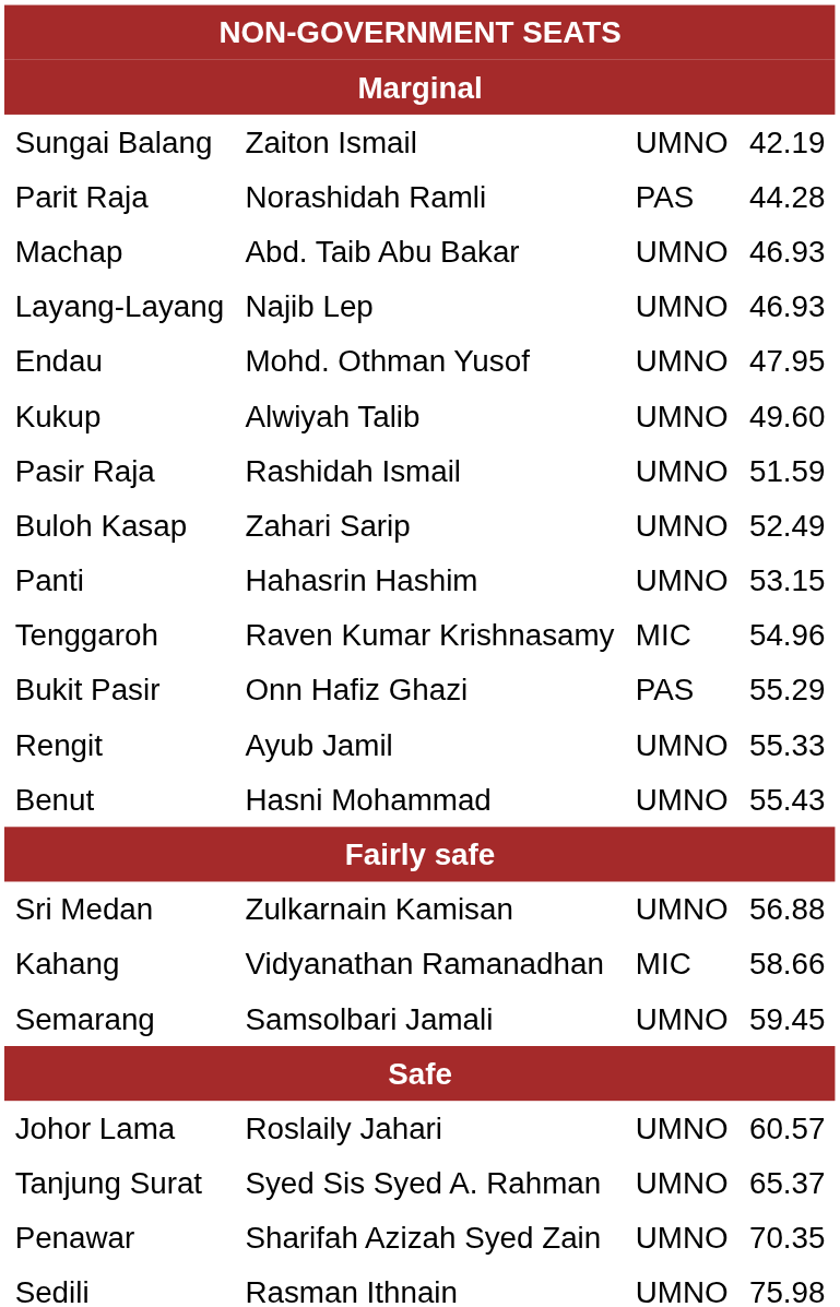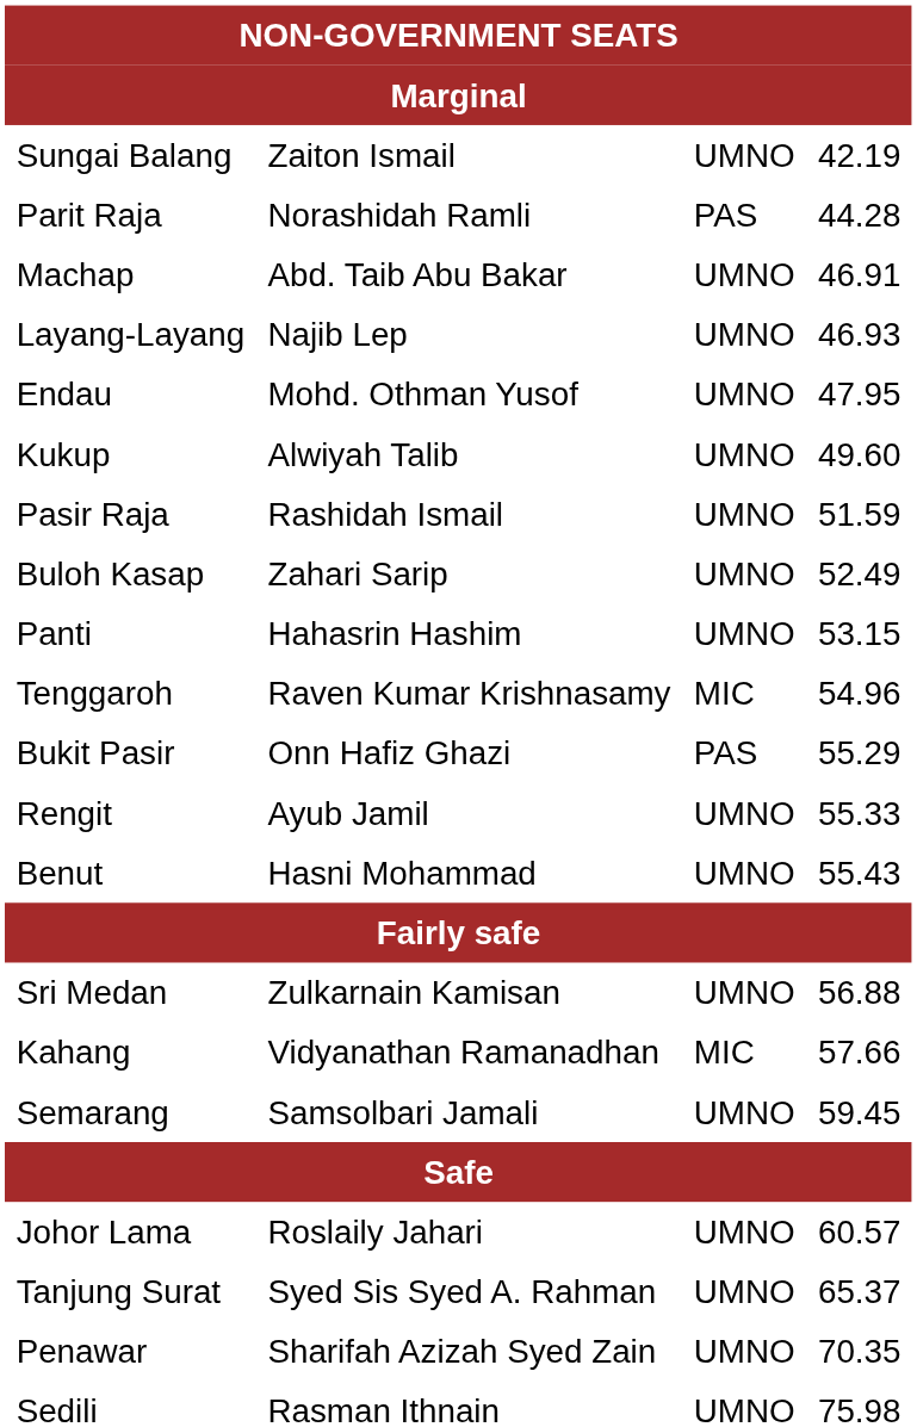 <table class="toccolours" cellpadding="5" cellspacing="0" style="float:left; margin-right:.5em; margin-top:.4em; font-size:90%;">
 <tr>
 <td colspan="4"  style="text-align:center; background:brown;color:white;"><strong>NON-GOVERNMENT SEATS</strong></td>
 </tr>
 <tr>
 <td colspan="4"  style="text-align:center; background:brown;color:white;"><strong>Marginal</strong></td>
 </tr>
 <tr>
 <td>Sungai Balang</td>
 <td>Zaiton Ismail</td>
 <td>UMNO</td>
 <td style="text-align:center;">42.19</td>
 </tr>
 <tr>
 <td>Parit Raja</td>
 <td>Norashidah Ramli</td>
 <td>PAS</td>
 <td style="text-align:center;">44.28</td>
 </tr>
 <tr>
 <td>Machap</td>
 <td>Abd. Taib Abu Bakar</td>
 <td>UMNO</td>
-<td style="text-align:center;">46.93</td>
+<td style="text-align:center;">46.91</td>
 </tr>
 <tr>
 <td>Layang-Layang</td>
 <td>Najib Lep</td>
 <td>UMNO</td>
 <td style="text-align:center;">46.93</td>
 </tr>
 <tr>
 <td>Endau</td>
 <td>Mohd. Othman Yusof</td>
 <td>UMNO</td>
 <td style="text-align:center;">47.95</td>
 </tr>
 <tr>
 <td>Kukup</td>
 <td>Alwiyah Talib</td>
 <td>UMNO</td>
 <td style="text-align:center;">49.60</td>
 </tr>
 <tr>
 <td>Pasir Raja</td>
 <td>Rashidah Ismail</td>
 <td>UMNO</td>
 <td style="text-align:center;">51.59</td>
 </tr>
 <tr>
 <td>Buloh Kasap</td>
 <td>Zahari Sarip</td>
 <td>UMNO</td>
 <td style="text-align:center;">52.49</td>
 </tr>
 <tr>
 <td>Panti</td>
 <td>Hahasrin Hashim</td>
 <td>UMNO</td>
 <td style="text-align:center;">53.15</td>
 </tr>
 <tr>
 <td>Tenggaroh</td>
 <td>Raven Kumar Krishnasamy</td>
 <td>MIC</td>
 <td style="text-align:center;">54.96</td>
 </tr>
 <tr>
 <td>Bukit Pasir</td>
 <td>Onn Hafiz Ghazi</td>
 <td>PAS</td>
 <td style="text-align:center;">55.29</td>
 </tr>
 <tr>
 <td>Rengit</td>
 <td>Ayub Jamil</td>
 <td>UMNO</td>
 <td style="text-align:center;">55.33</td>
 </tr>
 <tr>
 <td>Benut</td>
 <td>Hasni Mohammad</td>
 <td>UMNO</td>
 <td style="text-align:center;">55.43</td>
 </tr>
 <tr>
 <td colspan="4"  style="text-align:center; background:brown;color:white;"><strong>Fairly safe</strong></td>
 </tr>
 <tr>
 <td>Sri Medan</td>
 <td>Zulkarnain Kamisan</td>
 <td>UMNO</td>
 <td style="text-align:center;">56.88</td>
 </tr>
 <tr>
 <td>Kahang</td>
 <td>Vidyanathan Ramanadhan</td>
 <td>MIC</td>
-<td style="text-align:center;">58.66</td>
+<td style="text-align:center;">57.66</td>
 </tr>
 <tr>
 <td>Semarang</td>
 <td>Samsolbari Jamali</td>
 <td>UMNO</td>
 <td style="text-align:center;">59.45</td>
 </tr>
 <tr>
 <td colspan="4"  style="text-align:center; background:brown;color:white;"><strong>Safe</strong></td>
 </tr>
 <tr>
 <td>Johor Lama</td>
 <td>Roslaily Jahari</td>
 <td>UMNO</td>
 <td style="text-align:center;">60.57</td>
 </tr>
 <tr>
 <td>Tanjung Surat</td>
 <td>Syed Sis Syed A. Rahman</td>
 <td>UMNO</td>
 <td style="text-align:center;">65.37</td>
 </tr>
 <tr>
 <td>Penawar</td>
 <td>Sharifah Azizah Syed Zain</td>
 <td>UMNO</td>
 <td style="text-align:center;">70.35</td>
 </tr>
 <tr>
 <td>Sedili</td>
 <td>Rasman Ithnain</td>
 <td>UMNO</td>
 <td style="text-align:center;">75.98</td>
 </tr>
 </table>
